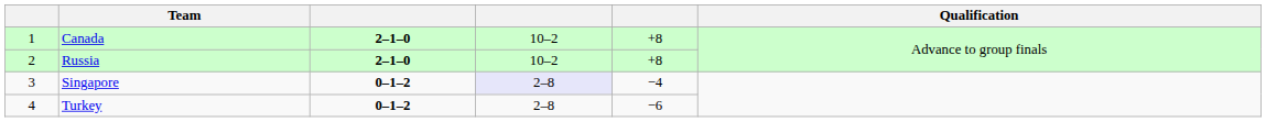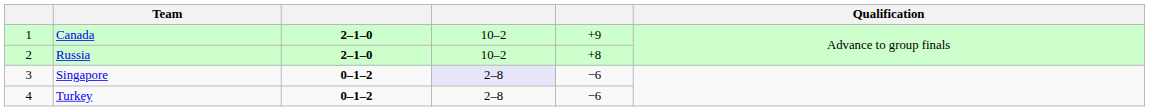 <table class=wikitable style="text-align:center; width:90%">
 <tr>
 <th></th>
 <th>Team</th>
 <th></th>
 <th></th>
 <th></th>
 <th>Qualification</th>
 </tr>
 <tr bgcolor=#ccffcc>
 <td>1</td>
 <td align=left> <a href='#'>Canada</a></td>
 <td><strong>2–1–0</strong></td>
 <td>10–2</td>
-<td>+8</td>
+<td>+9</td>
 <td rowspan=2>Advance to group finals</td>
 </tr>
 <tr bgcolor=#ccffcc>
 <td>2</td>
 <td align=left> <a href='#'>Russia</a></td>
 <td><strong>2–1–0</strong></td>
 <td>10–2</td>
 <td>+8</td>
 </tr>
 <tr>
 <td>3</td>
 <td align=left> <a href='#'>Singapore</a></td>
 <td><strong>0–1–2</strong></td>
 <td style="background: lavender;">2–8</td>
-<td>−4</td>
+<td>−6</td>
 <td rowspan=2></td>
 </tr>
 <tr>
 <td>4</td>
 <td align=left> <a href='#'>Turkey</a></td>
 <td><strong>0–1–2</strong></td>
 <td>2–8</td>
 <td>−6</td>
 </tr>
 </table>
